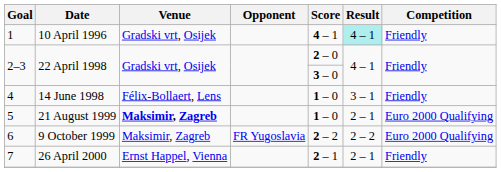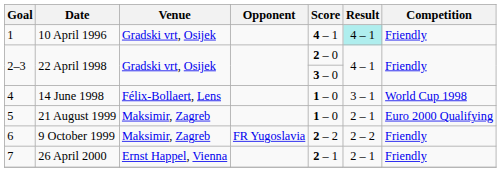 <table class="wikitable" style="font-size: 95%;">
 <tr>
 <th>Goal</th>
 <th>Date</th>
 <th>Venue</th>
 <th>Opponent</th>
 <th>Score</th>
 <th>Result</th>
 <th>Competition</th>
 </tr>
 <tr>
 <td>1</td>
 <td>10 April 1996</td>
 <td><a href='#'>Gradski vrt</a>, <a href='#'>Osijek</a></td>
 <td></td>
 <td align="center"><strong>4</strong> – 1</td>
 <td align="center" style="background: paleturquoise;">4 – 1</td>
 <td><a href='#'>Friendly</a></td>
 </tr>
 <tr>
 <td rowspan=2>2–3</td>
 <td rowspan=2>22 April 1998</td>
 <td rowspan=2><a href='#'>Gradski vrt</a>, <a href='#'>Osijek</a></td>
 <td rowspan=2></td>
 <td align="center"><strong>2</strong> – 0</td>
 <td rowspan=2 align="center">4 – 1</td>
 <td rowspan=2><a href='#'>Friendly</a></td>
 </tr>
 <tr>
 <td align="center"><strong>3</strong> – 0</td>
 </tr>
 <tr>
 <td>4</td>
 <td>14 June 1998</td>
 <td><a href='#'>Félix-Bollaert</a>, <a href='#'>Lens</a></td>
 <td></td>
 <td align="center"><strong>1</strong> – 0</td>
 <td align="center">3 – 1</td>
-<td><a href='#'>Friendly</a></td>
+<td><a href='#'>World Cup 1998</a></td>
 </tr>
 <tr>
 <td>5</td>
 <td>21 August 1999</td>
-<td><strong><a href='#'>Maksimir</a>, <a href='#'>Zagreb</a></strong></td>
+<td><a href='#'>Maksimir</a>, <a href='#'>Zagreb</a></td>
 <td></td>
 <td align="center"><strong>1</strong> – 0</td>
 <td align="center">2 – 1</td>
 <td><a href='#'>Euro 2000 Qualifying</a></td>
 </tr>
 <tr>
 <td>6</td>
 <td>9 October 1999</td>
 <td><a href='#'>Maksimir</a>, <a href='#'>Zagreb</a></td>
 <td> <a href='#'>FR Yugoslavia</a></td>
 <td align="center"><strong>2</strong> – 2</td>
 <td align="center">2 – 2</td>
-<td><a href='#'>Euro 2000 Qualifying</a></td>
+<td><a href='#'>Friendly</a></td>
 </tr>
 <tr>
 <td>7</td>
 <td>26 April 2000</td>
 <td><a href='#'>Ernst Happel</a>, <a href='#'>Vienna</a></td>
 <td></td>
 <td align="center"><strong>2</strong> – 1</td>
 <td align="center">2 – 1</td>
 <td><a href='#'>Friendly</a></td>
 </tr>
 <tr>
 </tr>
 </table>
